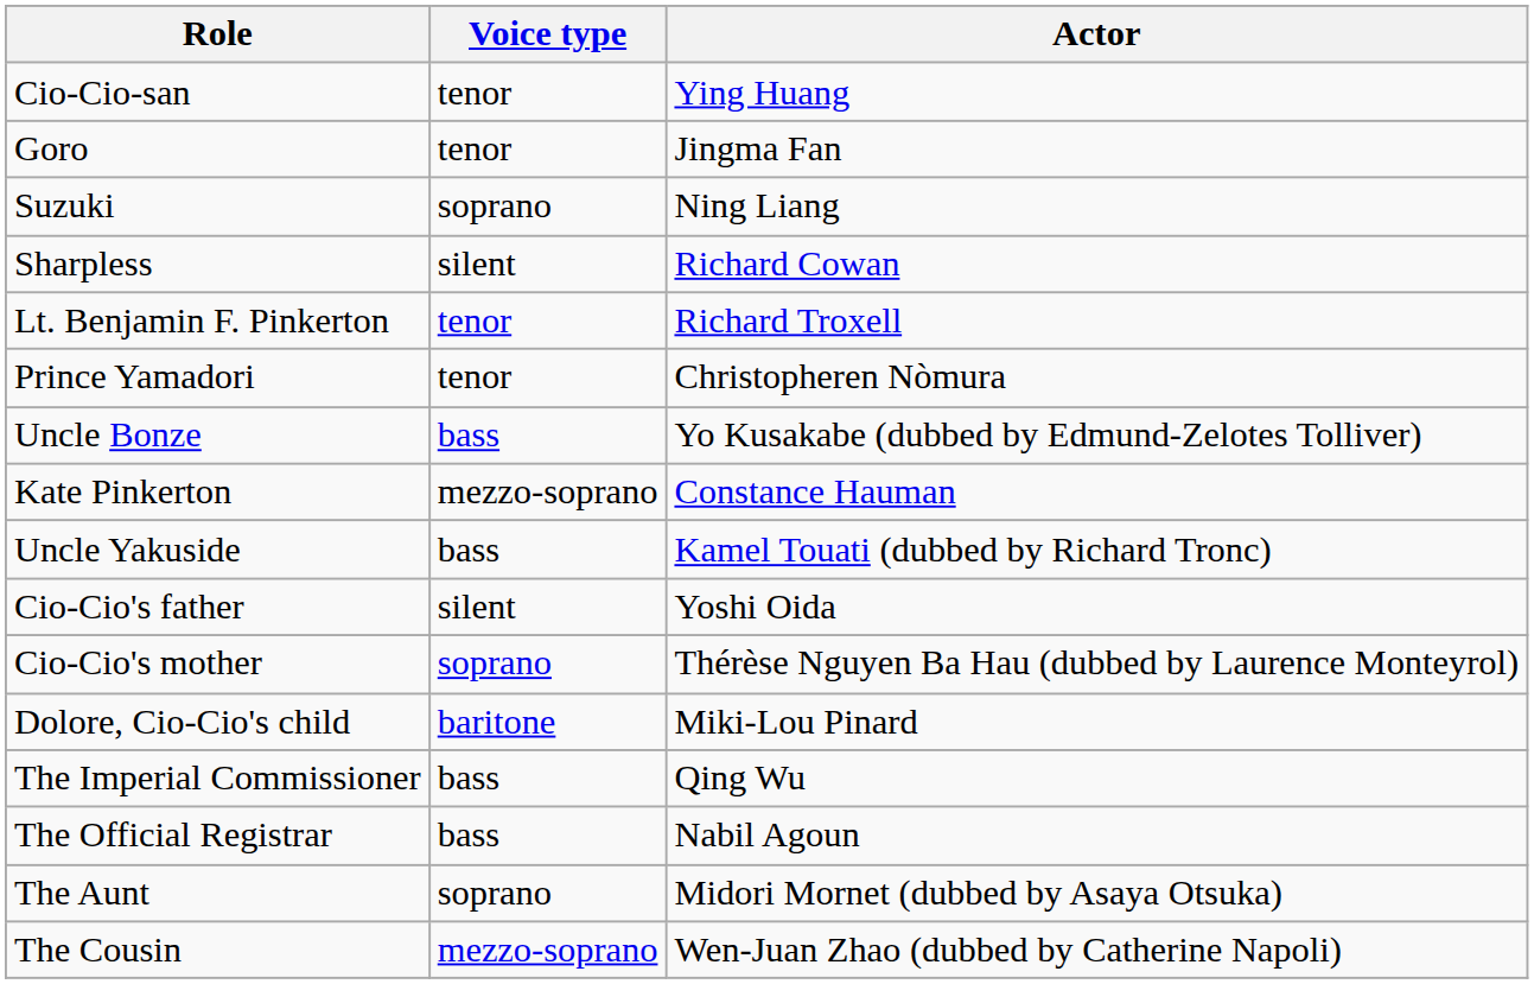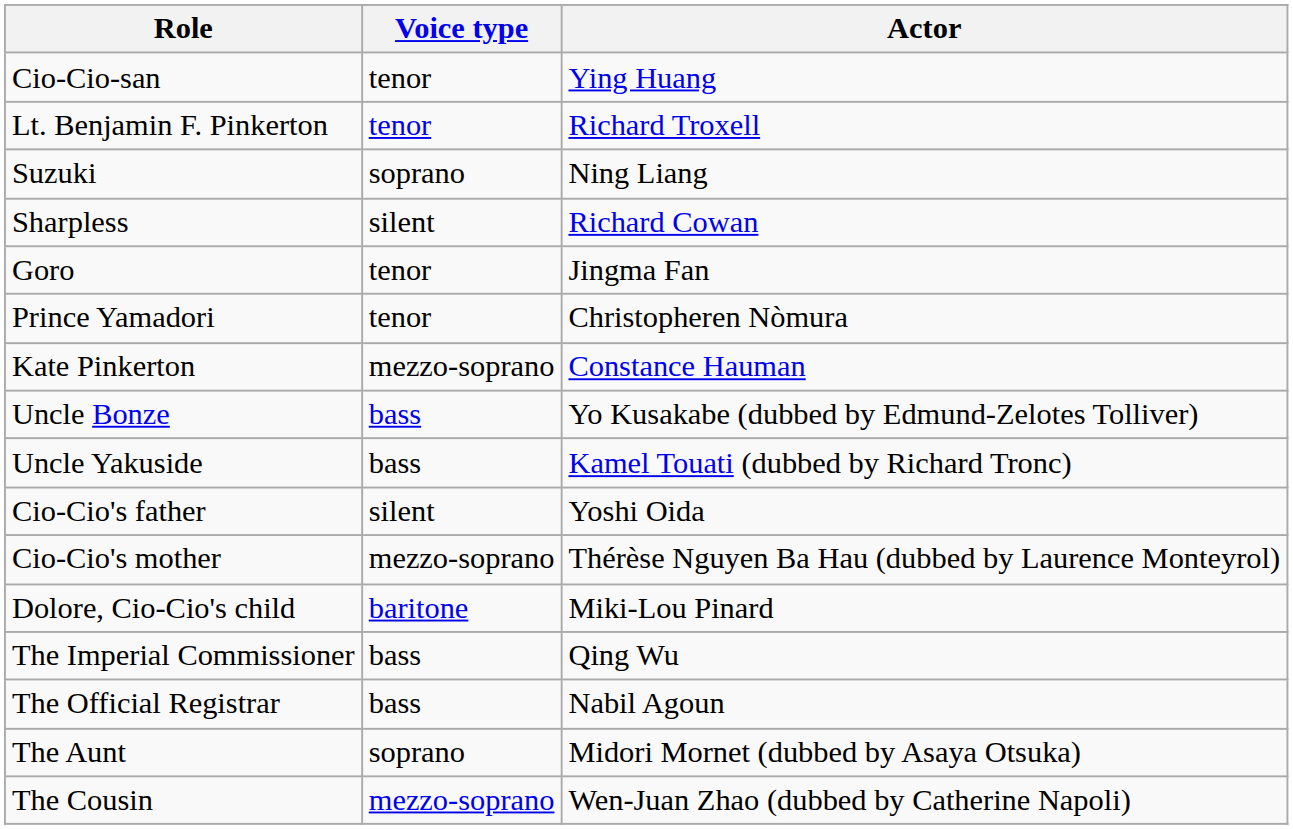 <table class="wikitable">
 <tr>
 <th>Role</th>
 <th><a href='#'>Voice type</a></th>
 <th>Actor</th>
 </tr>
 <tr>
 <td>Cio-Cio-san</td>
 <td>tenor</td>
 <td><a href='#'>Ying Huang</a></td>
 </tr>
 <tr>
-<td>Goro</td>
-<td>tenor</td>
-<td>Jingma Fan</td>
+<td>Lt. Benjamin F. Pinkerton</td>
+<td><a href='#'>tenor</a></td>
+<td><a href='#'>Richard Troxell</a></td>
 </tr>
 <tr>
 <td>Suzuki</td>
 <td>soprano</td>
 <td>Ning Liang</td>
 </tr>
 <tr>
 <td>Sharpless</td>
 <td>silent</td>
 <td><a href='#'>Richard Cowan</a></td>
 </tr>
 <tr>
-<td>Lt. Benjamin F. Pinkerton</td>
-<td><a href='#'>tenor</a></td>
-<td><a href='#'>Richard Troxell</a></td>
+<td>Goro</td>
+<td>tenor</td>
+<td>Jingma Fan</td>
 </tr>
 <tr>
 <td>Prince Yamadori</td>
 <td>tenor</td>
 <td>Christopheren Nòmura</td>
 </tr>
 <tr>
+<td>Kate Pinkerton</td>
+<td>mezzo-soprano</td>
+<td><a href='#'>Constance Hauman</a></td>
+</tr>
+<tr>
 <td>Uncle <a href='#'>Bonze</a></td>
 <td><a href='#'>bass</a></td>
 <td>Yo Kusakabe (dubbed by Edmund-Zelotes Tolliver)</td>
-</tr>
-<tr>
-<td>Kate Pinkerton</td>
-<td>mezzo-soprano</td>
-<td><a href='#'>Constance Hauman</a></td>
 </tr>
 <tr>
 <td>Uncle Yakuside</td>
 <td>bass</td>
 <td><a href='#'>Kamel Touati</a> (dubbed by Richard Tronc)</td>
 </tr>
 <tr>
 <td>Cio-Cio's father</td>
 <td>silent</td>
 <td>Yoshi Oida</td>
 </tr>
 <tr>
 <td>Cio-Cio's mother</td>
-<td><a href='#'>soprano</a></td>
+<td>mezzo-soprano</td>
 <td>Thérèse Nguyen Ba Hau (dubbed by Laurence Monteyrol)</td>
 </tr>
 <tr>
 <td>Dolore, Cio-Cio's child</td>
 <td><a href='#'>baritone</a></td>
 <td>Miki-Lou Pinard</td>
 </tr>
 <tr>
 <td>The Imperial Commissioner</td>
 <td>bass</td>
 <td>Qing Wu</td>
 </tr>
 <tr>
 <td>The Official Registrar</td>
 <td>bass</td>
 <td>Nabil Agoun</td>
 </tr>
 <tr>
 <td>The Aunt</td>
 <td>soprano</td>
 <td>Midori Mornet (dubbed by Asaya Otsuka)</td>
 </tr>
 <tr>
 <td>The Cousin</td>
 <td><a href='#'>mezzo-soprano</a></td>
 <td>Wen-Juan Zhao (dubbed by Catherine Napoli)</td>
 </tr>
 </table>
